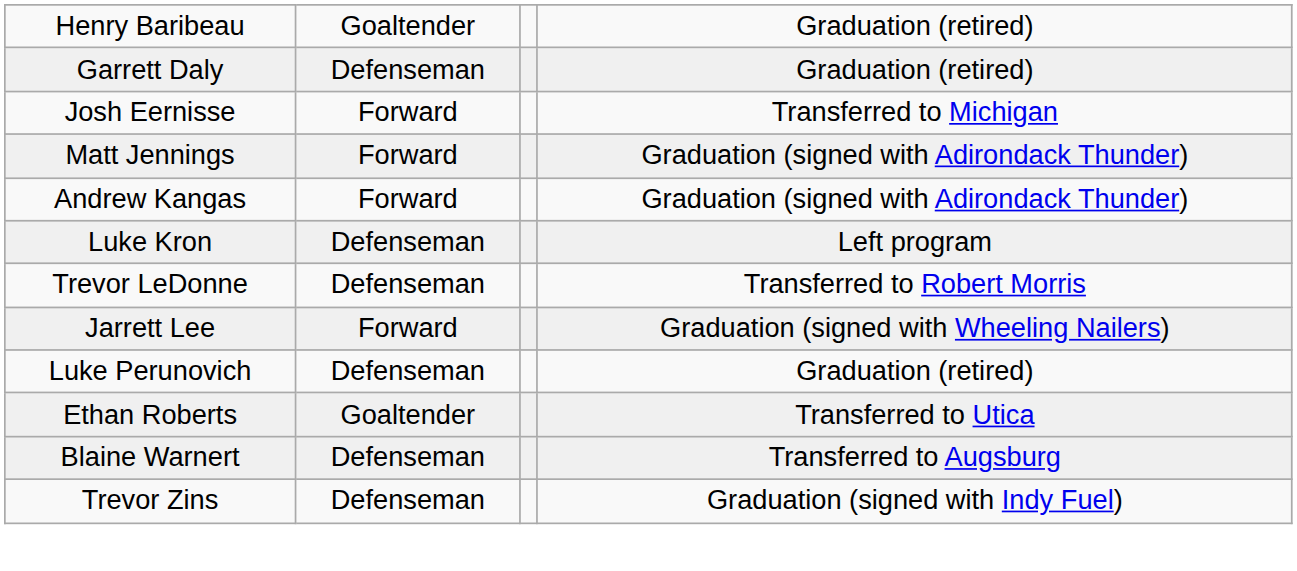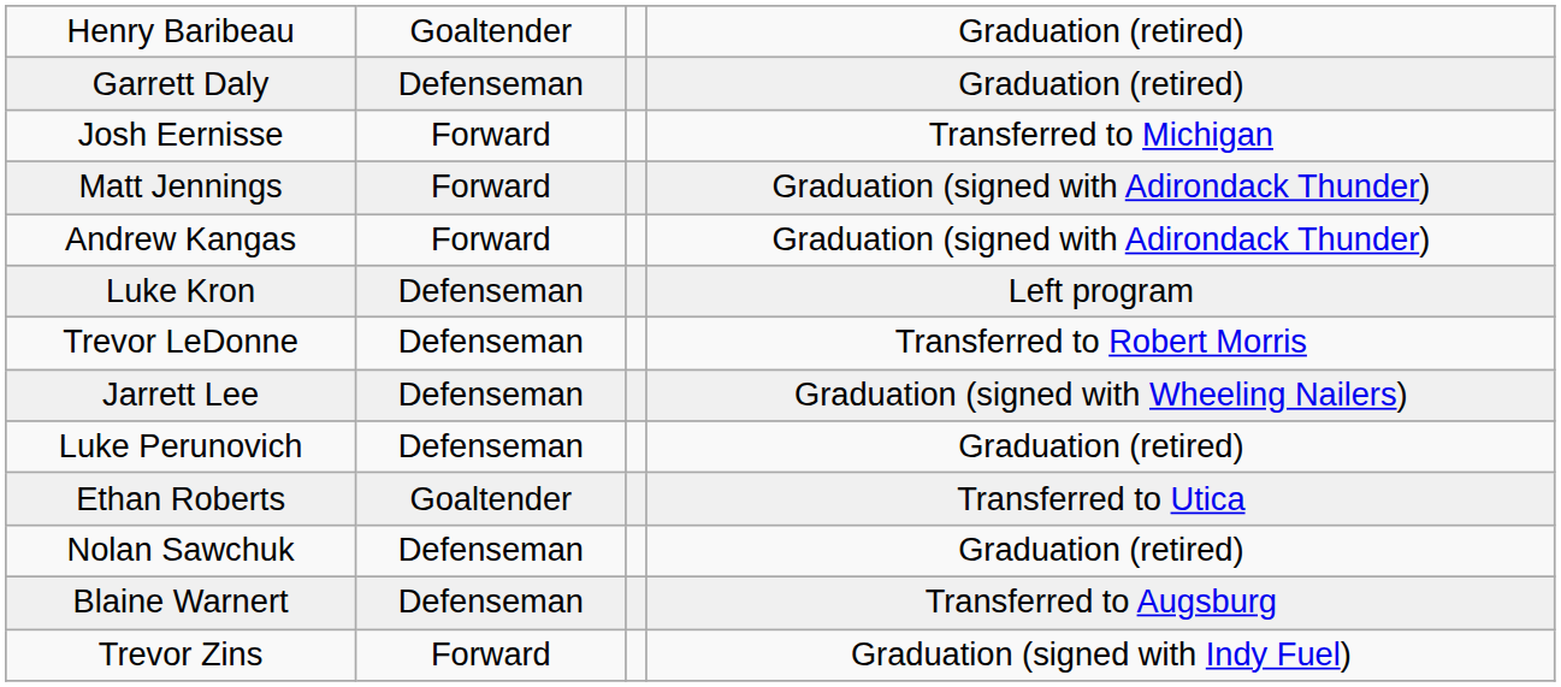 <table class="wikitable" width="60%">
 <tr align="center" bgcolor="">
 <td>Henry Baribeau</td>
 <td>Goaltender</td>
 <td></td>
 <td>Graduation (retired)</td>
 </tr>
 <tr align="center" bgcolor="f0f0f0">
 <td>Garrett Daly</td>
 <td>Defenseman</td>
 <td></td>
 <td>Graduation (retired)</td>
 </tr>
 <tr align="center" bgcolor="">
 <td>Josh Eernisse</td>
 <td>Forward</td>
 <td></td>
 <td>Transferred to <a href='#'>Michigan</a></td>
 </tr>
 <tr align="center" bgcolor="f0f0f0">
 <td>Matt Jennings</td>
 <td>Forward</td>
 <td></td>
 <td>Graduation (signed with <a href='#'>Adirondack Thunder</a>)</td>
 </tr>
 <tr align="center" bgcolor="">
 <td>Andrew Kangas</td>
 <td>Forward</td>
 <td></td>
 <td>Graduation (signed with <a href='#'>Adirondack Thunder</a>)</td>
 </tr>
 <tr align="center" bgcolor="f0f0f0">
 <td>Luke Kron</td>
 <td>Defenseman</td>
 <td></td>
 <td>Left program</td>
 </tr>
 <tr align="center" bgcolor="">
 <td>Trevor LeDonne</td>
 <td>Defenseman</td>
 <td></td>
 <td>Transferred to <a href='#'>Robert Morris</a></td>
 </tr>
 <tr align="center" bgcolor="f0f0f0">
 <td>Jarrett Lee</td>
-<td>Forward</td>
+<td>Defenseman</td>
 <td></td>
 <td>Graduation (signed with <a href='#'>Wheeling Nailers</a>)</td>
 </tr>
 <tr align="center" bgcolor="">
 <td>Luke Perunovich</td>
 <td>Defenseman</td>
 <td></td>
 <td>Graduation (retired)</td>
 </tr>
 <tr align="center" bgcolor="f0f0f0">
 <td>Ethan Roberts</td>
 <td>Goaltender</td>
 <td></td>
 <td>Transferred to <a href='#'>Utica</a></td>
 </tr>
+<tr align="center" bgcolor="">
+<td>Nolan Sawchuk</td>
+<td>Defenseman</td>
+<td></td>
+<td>Graduation (retired)</td>
+</tr>
 <tr align="center" bgcolor="f0f0f0">
 <td>Blaine Warnert</td>
 <td>Defenseman</td>
 <td></td>
 <td>Transferred to <a href='#'>Augsburg</a></td>
 </tr>
 <tr align="center" bgcolor="">
 <td>Trevor Zins</td>
-<td>Defenseman</td>
+<td>Forward</td>
 <td></td>
 <td>Graduation (signed with <a href='#'>Indy Fuel</a>)</td>
 </tr>
 </table>
